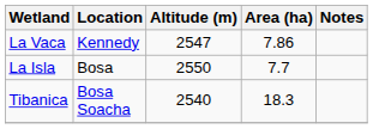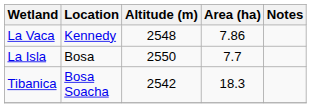 <table class="wikitable">
 <tr>
 <th>Wetland</th>
 <th>Location</th>
 <th>Altitude (m)</th>
 <th>Area (ha)</th>
 <th>Notes</th>
 </tr>
 <tr>
 <td><a href='#'>La Vaca</a></td>
 <td><a href='#'>Kennedy</a></td>
-<td align=center>2547</td>
+<td align=center>2548</td>
 <td align=center>7.86</td>
 <td align=center></td>
 </tr>
 <tr>
 <td><a href='#'>La Isla</a></td>
 <td>Bosa</td>
 <td align=center>2550</td>
 <td align=center>7.7</td>
 <td align=center></td>
 </tr>
 <tr>
 <td><a href='#'>Tibanica</a></td>
 <td><a href='#'>Bosa</a><br><a href='#'>Soacha</a></td>
-<td align=center>2540</td>
+<td align=center>2542</td>
 <td align=center>18.3</td>
 <td align=center></td>
 </tr>
 <tr>
 </tr>
 </table>
